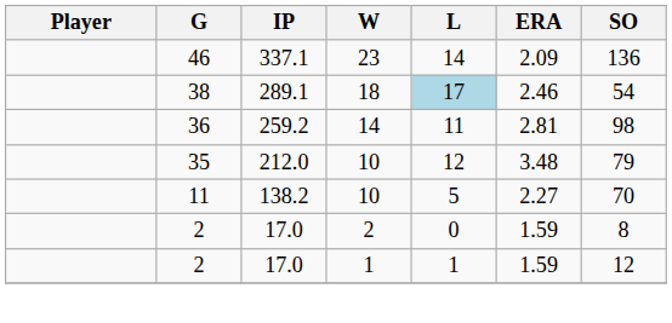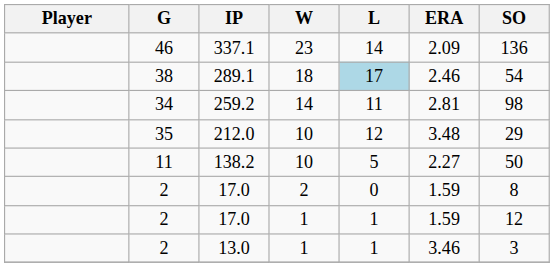 <table class="wikitable sortable">
 <tr>
 <th bgcolor="#DDDDFF" width="16%">Player</th>
 <th bgcolor="#DDDDFF" width="9%">G</th>
 <th bgcolor="#DDDDFF" width="9%">IP</th>
 <th bgcolor="#DDDDFF" width="9%">W</th>
 <th bgcolor="#DDDDFF" width="9%">L</th>
 <th bgcolor="#DDDDFF" width="9%">ERA</th>
 <th bgcolor="#DDDDFF" width="9%">SO</th>
 </tr>
 <tr align="center">
 <td></td>
 <td>46</td>
 <td>337.1</td>
 <td>23</td>
 <td>14</td>
 <td>2.09</td>
 <td>136</td>
 </tr>
 <tr align="center">
 <td></td>
 <td>38</td>
 <td>289.1</td>
 <td>18</td>
 <td style="background: lightblue;">17</td>
 <td>2.46</td>
 <td>54</td>
 </tr>
 <tr align="center">
 <td></td>
-<td>36</td>
+<td>34</td>
 <td>259.2</td>
 <td>14</td>
 <td>11</td>
 <td>2.81</td>
 <td>98</td>
 </tr>
 <tr align="center">
 <td></td>
 <td>35</td>
 <td>212.0</td>
 <td>10</td>
 <td>12</td>
 <td>3.48</td>
-<td>79</td>
+<td>29</td>
 </tr>
 <tr align="center">
 <td></td>
 <td>11</td>
 <td>138.2</td>
 <td>10</td>
 <td>5</td>
 <td>2.27</td>
-<td>70</td>
+<td>50</td>
 </tr>
 <tr align="center">
 <td></td>
 <td>2</td>
 <td>17.0</td>
 <td>2</td>
 <td>0</td>
 <td>1.59</td>
 <td>8</td>
 </tr>
 <tr align="center">
 <td></td>
 <td>2</td>
 <td>17.0</td>
 <td>1</td>
 <td>1</td>
 <td>1.59</td>
 <td>12</td>
 </tr>
 <tr align="center">
+<td></td>
+<td>2</td>
+<td>13.0</td>
+<td>1</td>
+<td>1</td>
+<td>3.46</td>
+<td>3</td>
+</tr>
+<tr align="center">
 </tr>
 </table>
